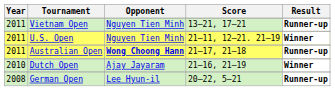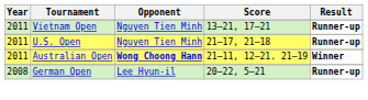 <table class="sortable wikitable" style="font-size: 90%;">
 <tr>
 <th>Year</th>
 <th>Tournament</th>
 <th>Opponent</th>
 <th>Score</th>
 <th>Result</th>
 </tr>
 <tr>
 </tr>
 <tr style="background:#D4F1C5">
 <td align="center">2011</td>
 <td align="left"><a href='#'>Vietnam Open</a></td>
 <td align="left"> <a href='#'>Nguyen Tien Minh</a></td>
 <td align="left">13–21, 17–21</td>
 <td style="text-align:left; background:white"> <strong>Runner-up</strong></td>
 </tr>
 <tr>
 </tr>
 <tr style="background:#FFFF67">
 <td align="center">2011</td>
 <td align="left"><a href='#'>U.S. Open</a></td>
 <td align="left"> <a href='#'>Nguyen Tien Minh</a></td>
-<td align="left">21–11, 12–21. 21–19</td>
-<td style="text-align:left; background:white"> <strong>Winner</strong></td>
+<td align="left">21–17, 21–18</td>
+<td style="text-align:left; background:white"> <strong>Runner-up</strong></td>
 </tr>
 <tr>
 </tr>
 <tr style="background:#FFFF67">
 <td align="center">2011</td>
 <td align="left"><a href='#'>Australian Open</a></td>
 <td align="left"><strong> <a href='#'>Wong Choong Hann</a></strong></td>
-<td align="left">21–17, 21–18</td>
-<td style="text-align:left; background:white"> <strong>Runner-up</strong></td>
+<td align="left">21–11, 12–21. 21–19</td>
+<td style="text-align:left; background:white"> <strong>Winner</strong></td>
 </tr>
 <tr>
-</tr>
-<tr style="background:#D4F1C5">
-<td align="center">2010</td>
-<td align="left"><a href='#'>Dutch Open</a></td>
-<td align="left"> <a href='#'>Ajay Jayaram</a></td>
-<td align="left">21–16, 21–19</td>
-<td style="text-align:left; background:white"> <strong>Winner</strong></td>
 </tr>
 <tr>
 </tr>
 <tr style="background:#D4F1C5">
 <td align="center">2008</td>
 <td align="left"><a href='#'>German Open</a></td>
 <td align="left"> <a href='#'>Lee Hyun-il</a></td>
 <td align="left">20–22, 5–21</td>
 <td style="text-align:left; background:white"> <strong>Runner-up</strong></td>
 </tr>
 </table>
